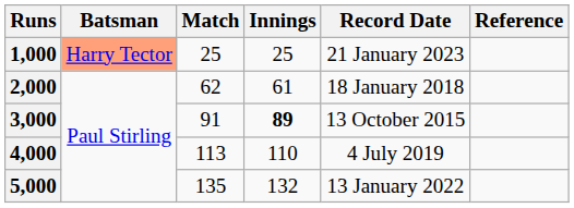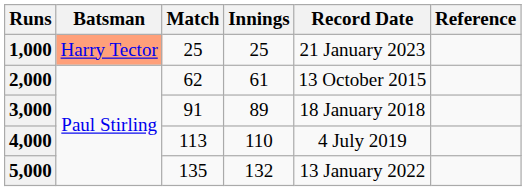 <table class="wikitable plainrowheaders sortable" style="text-align:center;">
 <tr>
 <th scope="col" style="text-align:center;">Runs</th>
 <th scope="col" style="text-align:center;">Batsman</th>
 <th scope="col" style="text-align:center;">Match</th>
 <th scope="col" style="text-align:center;">Innings</th>
 <th scope="col" style="text-align:center;">Record Date</th>
 <th scope="col">Reference</th>
 </tr>
 <tr>
 <th scope=row style=text-align:center;>1,000</th>
 <td style="background: lightsalmon;"><a href='#'>Harry Tector</a></td>
 <td>25</td>
 <td>25</td>
 <td>21 January 2023</td>
 <td></td>
 </tr>
 <tr>
 <th scope=row style=text-align:center;>2,000</th>
 <td rowspan=4><a href='#'>Paul Stirling</a></td>
 <td>62</td>
 <td>61</td>
-<td>18 January 2018</td>
+<td>13 October 2015</td>
 <td></td>
 </tr>
 <tr>
 <th scope=row style=text-align:center;>3,000</th>
 <td>91</td>
-<td><strong>89</strong></td>
-<td>13 October 2015</td>
+<td>89</td>
+<td>18 January 2018</td>
 <td></td>
 </tr>
 <tr>
 <th scope=row style=text-align:center;>4,000</th>
 <td>113</td>
 <td>110</td>
 <td>4 July 2019</td>
 <td></td>
 </tr>
 <tr>
 <th scope=row style=text-align:center;>5,000</th>
 <td>135</td>
 <td>132</td>
 <td>13 January 2022</td>
 <td></td>
 </tr>
 </table>
